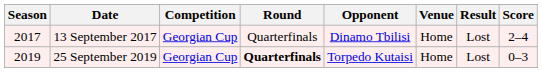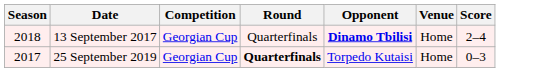 <table class="wikitable " style="text-align: center;">
 <tr>
 <th style="width: 3em;">Season</th>
 <th>Date</th>
 <th>Competition</th>
 <th>Round</th>
 <th>Opponent</th>
 <th>Venue</th>
-<th>Result</th>
 <th>Score</th>
 </tr>
 <tr bgcolor = "#FFEEEE">
-<td>2017</td>
+<td>2018</td>
 <td>13 September 2017</td>
 <td><a href='#'>Georgian Cup</a></td>
 <td>Quarterfinals</td>
-<td><a href='#'>Dinamo Tbilisi</a></td>
+<td><strong><a href='#'>Dinamo Tbilisi</a></strong></td>
 <td>Home</td>
-<td>Lost</td>
 <td>2–4</td>
 </tr>
 <tr bgcolor = "#FFEEEE">
-<td>2019</td>
+<td>2017</td>
 <td>25 September 2019</td>
 <td><a href='#'>Georgian Cup</a></td>
 <td><strong>Quarterfinals</strong></td>
 <td><a href='#'>Torpedo Kutaisi</a></td>
 <td>Home</td>
-<td>Lost</td>
 <td>0–3</td>
 </tr>
 </table>
